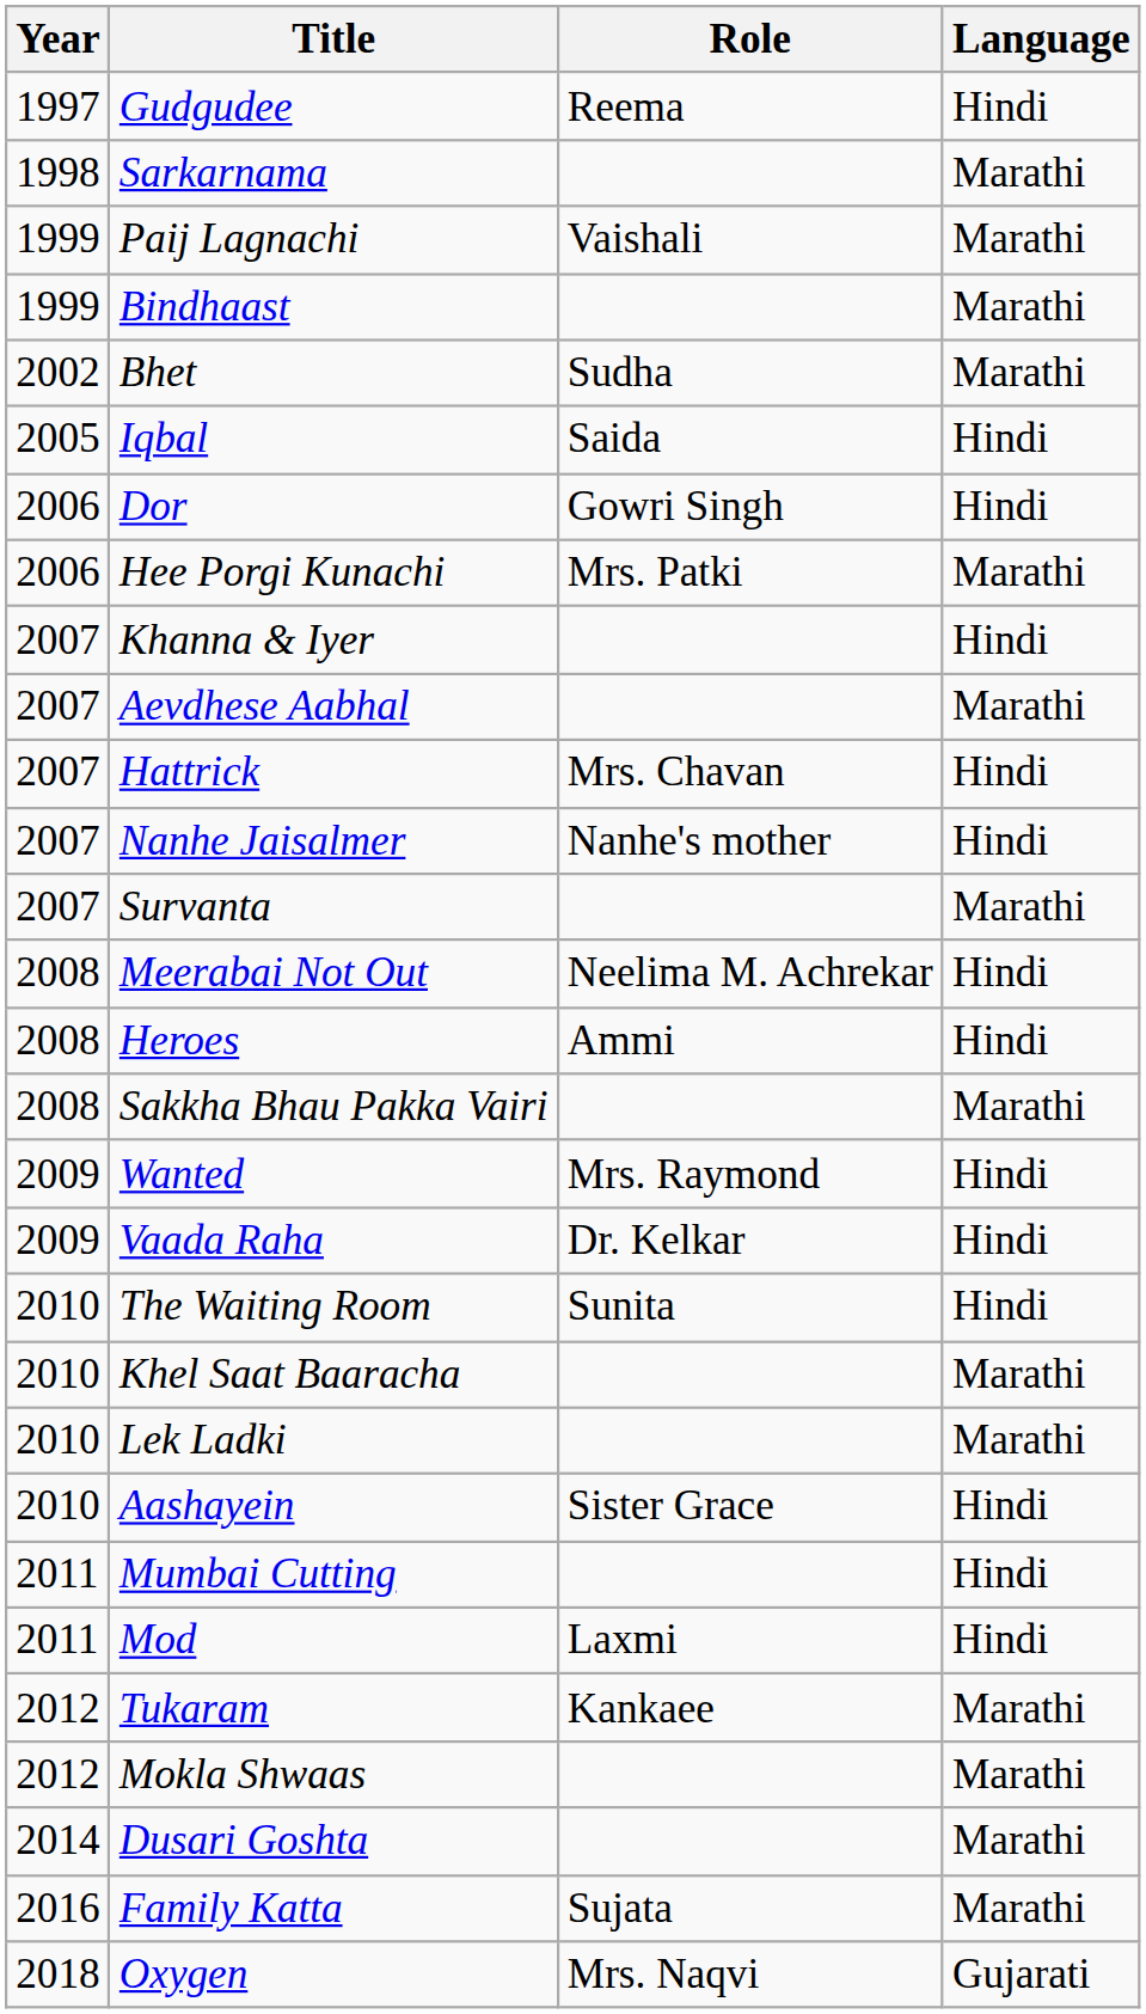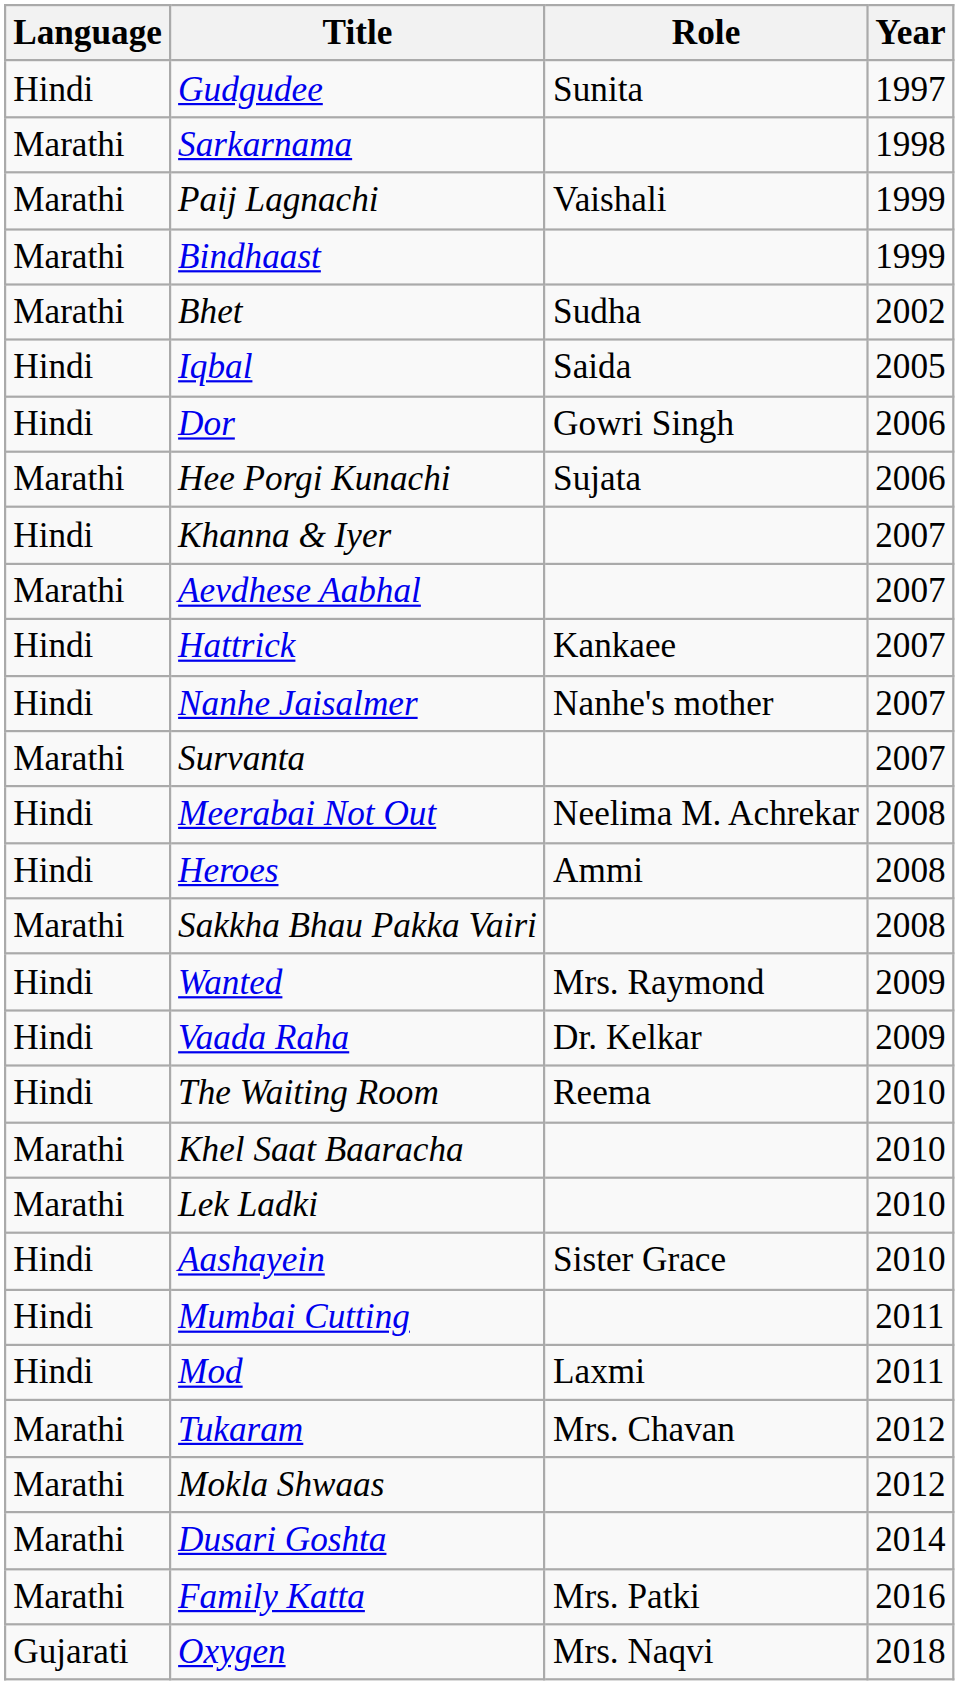 <table class="wikitable sortable">
 <tr>
-<th>Year</th>
+<th>Language</th>
 <th>Title</th>
 <th>Role</th>
-<th>Language</th>
+<th>Year</th>
 </tr>
 <tr>
+<td>Hindi</td>
+<td><em><a href='#'>Gudgudee</a></em></td>
+<td>Sunita</td>
 <td>1997</td>
-<td><em><a href='#'>Gudgudee</a></em></td>
-<td>Reema</td>
-<td>Hindi</td>
 </tr>
 <tr>
-<td>1998</td>
+<td>Marathi</td>
 <td><em><a href='#'>Sarkarnama</a></em></td>
 <td></td>
-<td>Marathi</td>
+<td>1998</td>
 </tr>
 <tr>
-<td>1999</td>
+<td>Marathi</td>
 <td><em>Paij Lagnachi</em></td>
 <td>Vaishali</td>
-<td>Marathi</td>
+<td>1999</td>
 </tr>
 <tr>
-<td>1999</td>
+<td>Marathi</td>
 <td><em><a href='#'>Bindhaast</a></em></td>
 <td></td>
-<td>Marathi</td>
+<td>1999</td>
 </tr>
 <tr>
-<td>2002</td>
+<td>Marathi</td>
 <td><em>Bhet</em></td>
 <td>Sudha</td>
-<td>Marathi</td>
+<td>2002</td>
 </tr>
 <tr>
-<td>2005</td>
+<td>Hindi</td>
 <td><em><a href='#'>Iqbal</a></em></td>
 <td>Saida</td>
-<td>Hindi</td>
+<td>2005</td>
 </tr>
 <tr>
-<td>2006</td>
+<td>Hindi</td>
 <td><em><a href='#'>Dor</a></em></td>
 <td>Gowri Singh</td>
-<td>Hindi</td>
+<td>2006</td>
 </tr>
 <tr>
+<td>Marathi</td>
+<td><em>Hee Porgi Kunachi</em></td>
+<td>Sujata</td>
 <td>2006</td>
-<td><em>Hee Porgi Kunachi</em></td>
-<td>Mrs. Patki</td>
-<td>Marathi</td>
 </tr>
 <tr>
-<td>2007</td>
+<td>Hindi</td>
 <td><em>Khanna & Iyer</em></td>
 <td></td>
-<td>Hindi</td>
+<td>2007</td>
 </tr>
 <tr>
-<td>2007</td>
+<td>Marathi</td>
 <td><em><a href='#'>Aevdhese Aabhal</a></em></td>
 <td></td>
-<td>Marathi</td>
+<td>2007</td>
 </tr>
 <tr>
+<td>Hindi</td>
+<td><em><a href='#'>Hattrick</a></em></td>
+<td>Kankaee</td>
 <td>2007</td>
-<td><em><a href='#'>Hattrick</a></em></td>
-<td>Mrs. Chavan</td>
-<td>Hindi</td>
 </tr>
 <tr>
-<td>2007</td>
+<td>Hindi</td>
 <td><em><a href='#'>Nanhe Jaisalmer</a></em></td>
 <td>Nanhe's mother</td>
-<td>Hindi</td>
+<td>2007</td>
 </tr>
 <tr>
-<td>2007</td>
+<td>Marathi</td>
 <td><em>Survanta</em></td>
 <td></td>
-<td>Marathi</td>
+<td>2007</td>
 </tr>
 <tr>
-<td>2008</td>
+<td>Hindi</td>
 <td><em><a href='#'>Meerabai Not Out</a></em></td>
 <td>Neelima M. Achrekar</td>
-<td>Hindi</td>
+<td>2008</td>
 </tr>
 <tr>
-<td>2008</td>
+<td>Hindi</td>
 <td><em><a href='#'>Heroes</a></em></td>
 <td>Ammi</td>
-<td>Hindi</td>
+<td>2008</td>
 </tr>
 <tr>
-<td>2008</td>
+<td>Marathi</td>
 <td><em>Sakkha Bhau Pakka Vairi</em></td>
 <td></td>
-<td>Marathi</td>
+<td>2008</td>
 </tr>
 <tr>
-<td>2009</td>
+<td>Hindi</td>
 <td><em><a href='#'>Wanted</a></em></td>
 <td>Mrs. Raymond</td>
-<td>Hindi</td>
+<td>2009</td>
 </tr>
 <tr>
-<td>2009</td>
+<td>Hindi</td>
 <td><em><a href='#'>Vaada Raha</a></em></td>
 <td>Dr. Kelkar</td>
-<td>Hindi</td>
+<td>2009</td>
 </tr>
 <tr>
+<td>Hindi</td>
+<td><em>The Waiting Room</em></td>
+<td>Reema</td>
 <td>2010</td>
-<td><em>The Waiting Room</em></td>
-<td>Sunita</td>
-<td>Hindi</td>
 </tr>
 <tr>
-<td>2010</td>
+<td>Marathi</td>
 <td><em>Khel Saat Baaracha</em></td>
 <td></td>
-<td>Marathi</td>
+<td>2010</td>
 </tr>
 <tr>
-<td>2010</td>
+<td>Marathi</td>
 <td><em>Lek Ladki</em></td>
 <td></td>
-<td>Marathi</td>
+<td>2010</td>
 </tr>
 <tr>
-<td>2010</td>
+<td>Hindi</td>
 <td><em><a href='#'>Aashayein</a></em></td>
 <td>Sister Grace</td>
-<td>Hindi</td>
+<td>2010</td>
 </tr>
 <tr>
-<td>2011</td>
+<td>Hindi</td>
 <td><em><a href='#'>Mumbai Cutting</a></em></td>
 <td></td>
-<td>Hindi</td>
+<td>2011</td>
 </tr>
 <tr>
-<td>2011</td>
+<td>Hindi</td>
 <td><em><a href='#'>Mod</a></em></td>
 <td>Laxmi</td>
-<td>Hindi</td>
+<td>2011</td>
 </tr>
 <tr>
+<td>Marathi</td>
+<td><em><a href='#'>Tukaram</a></em></td>
+<td>Mrs. Chavan</td>
 <td>2012</td>
-<td><em><a href='#'>Tukaram</a></em></td>
-<td>Kankaee</td>
-<td>Marathi</td>
 </tr>
 <tr>
-<td>2012</td>
+<td>Marathi</td>
 <td><em>Mokla Shwaas</em></td>
 <td></td>
-<td>Marathi</td>
+<td>2012</td>
 </tr>
 <tr>
-<td>2014</td>
+<td>Marathi</td>
 <td><em><a href='#'>Dusari Goshta</a></em></td>
 <td></td>
-<td>Marathi</td>
+<td>2014</td>
 </tr>
 <tr>
+<td>Marathi</td>
+<td><em><a href='#'>Family Katta</a></em></td>
+<td>Mrs. Patki</td>
 <td>2016</td>
-<td><em><a href='#'>Family Katta</a></em></td>
-<td>Sujata</td>
-<td>Marathi</td>
 </tr>
 <tr>
-<td>2018</td>
+<td>Gujarati</td>
 <td><em><a href='#'>Oxygen</a></em></td>
 <td>Mrs. Naqvi</td>
-<td>Gujarati</td>
+<td>2018</td>
 </tr>
 </table>
